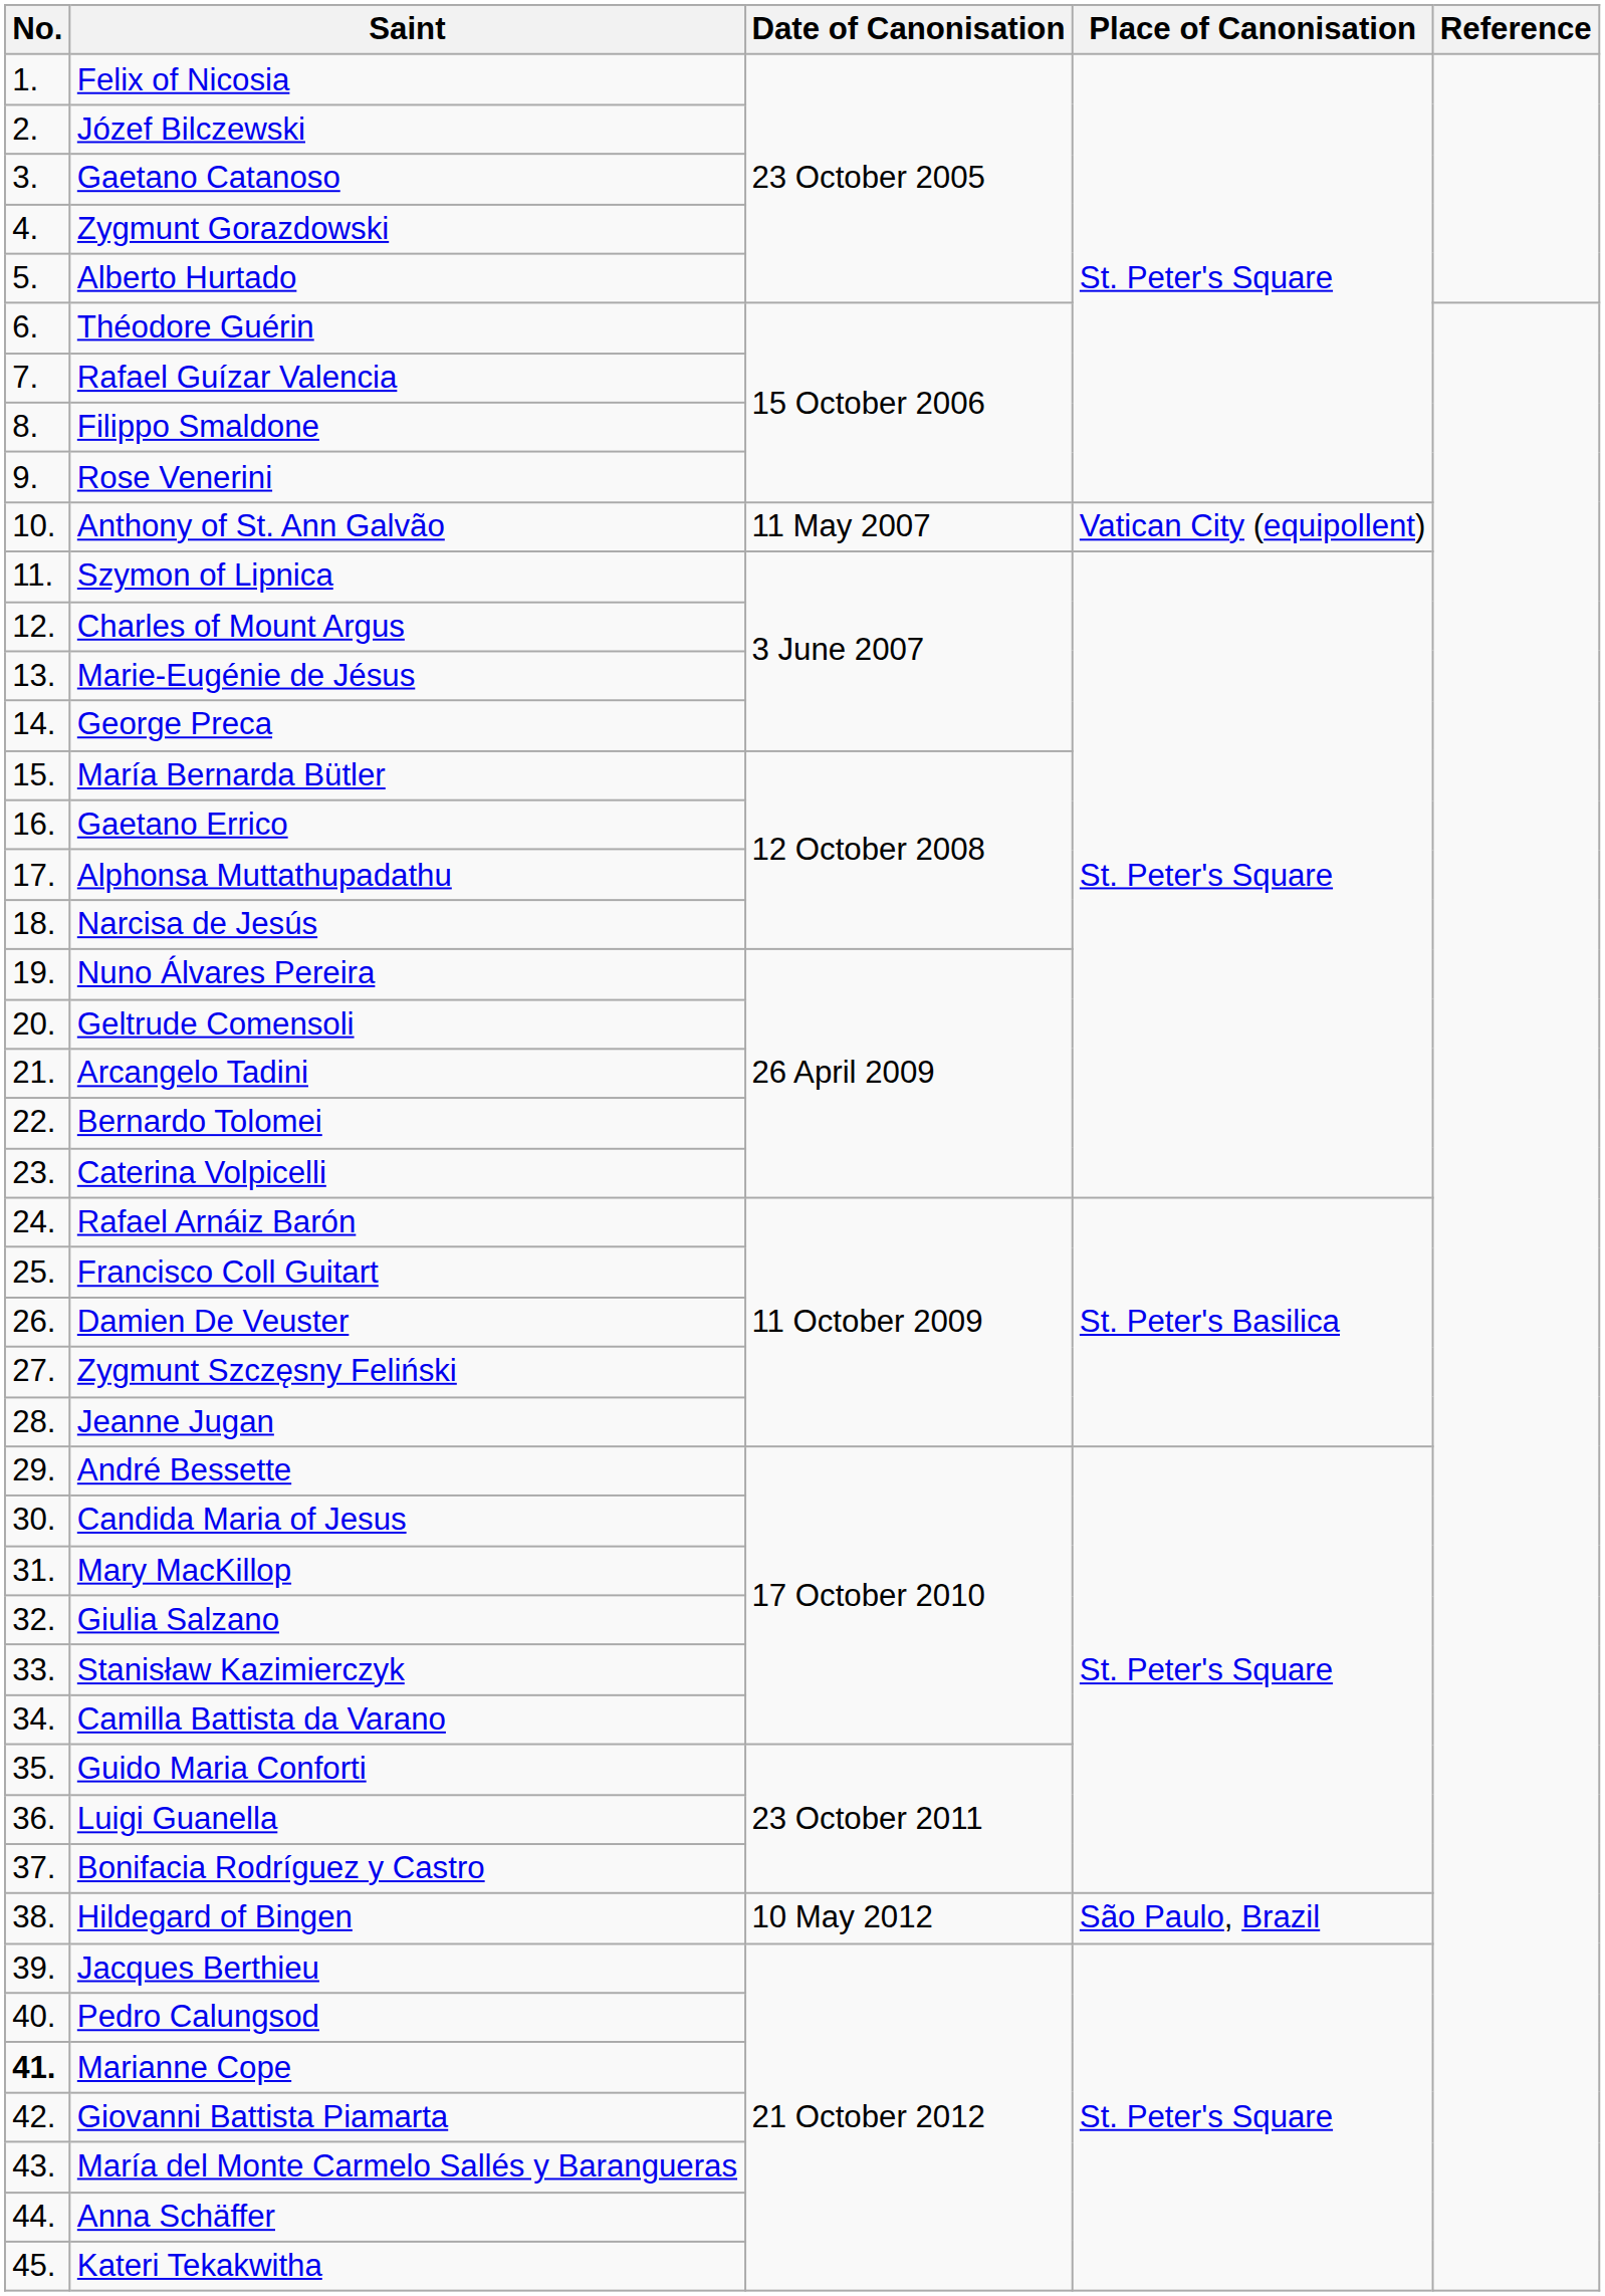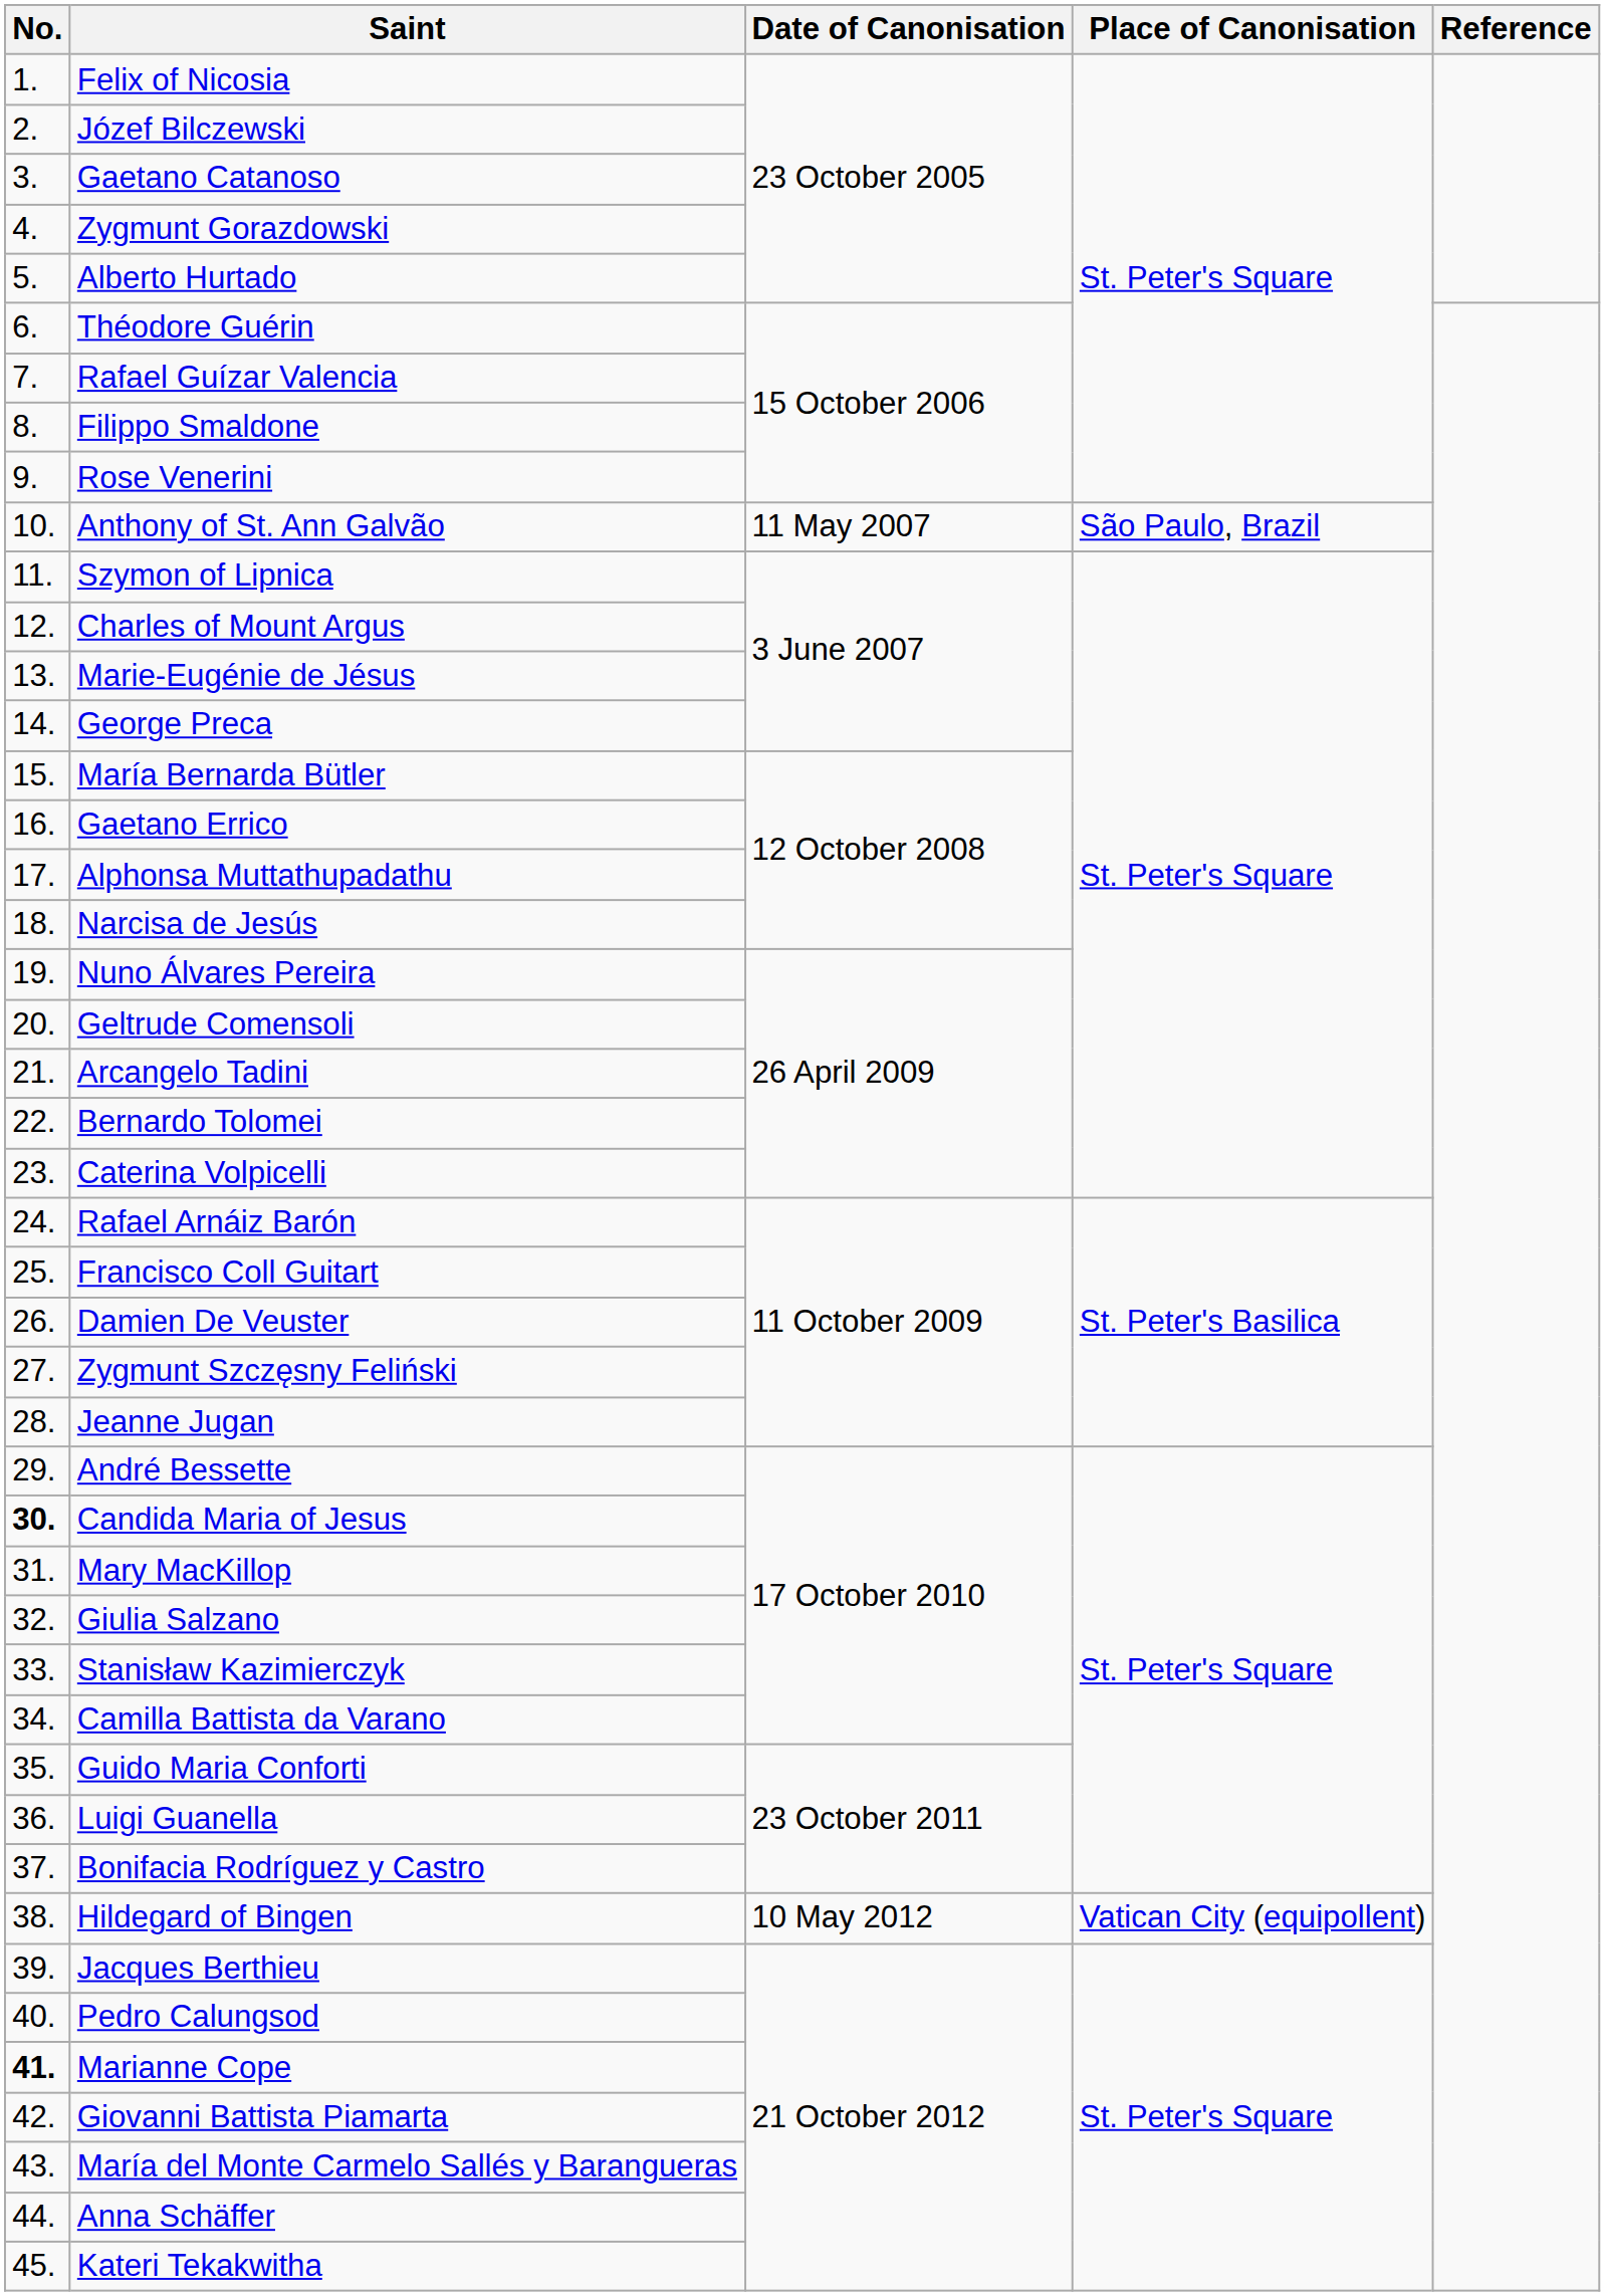 <table class="wikitable">
 <tr>
 <th>No.</th>
 <th>Saint</th>
 <th>Date of Canonisation</th>
 <th>Place of Canonisation</th>
 <th>Reference</th>
 </tr>
 <tr>
 <td>1.</td>
 <td><a href='#'>Felix of Nicosia</a></td>
 <td rowspan="5">23 October 2005</td>
 <td rowspan="9"><a href='#'>St. Peter's Square</a></td>
 <td rowspan="5"></td>
 </tr>
 <tr>
 <td>2.</td>
 <td><a href='#'>Józef Bilczewski</a></td>
 </tr>
 <tr>
 <td>3.</td>
 <td><a href='#'>Gaetano Catanoso</a></td>
 </tr>
 <tr>
 <td>4.</td>
 <td><a href='#'>Zygmunt Gorazdowski</a></td>
 </tr>
 <tr>
 <td>5.</td>
 <td><a href='#'>Alberto Hurtado</a></td>
 </tr>
 <tr>
 <td>6.</td>
 <td><a href='#'>Théodore Guérin</a></td>
 <td rowspan="4">15 October 2006</td>
 <td rowspan="40"></td>
 </tr>
 <tr>
 <td>7.</td>
 <td><a href='#'>Rafael Guízar Valencia</a></td>
 </tr>
 <tr>
 <td>8.</td>
 <td><a href='#'>Filippo Smaldone</a></td>
 </tr>
 <tr>
 <td>9.</td>
 <td><a href='#'>Rose Venerini</a></td>
 </tr>
 <tr>
 <td>10.</td>
 <td><a href='#'>Anthony of St. Ann Galvão</a></td>
 <td>11 May 2007</td>
-<td><a href='#'>Vatican City</a> (<a href='#'>equipollent</a>)</td>
+<td><a href='#'>São Paulo</a>, <a href='#'>Brazil</a></td>
 </tr>
 <tr>
 <td>11.</td>
 <td><a href='#'>Szymon of Lipnica</a></td>
 <td rowspan="4">3 June 2007</td>
 <td rowspan="13"><a href='#'>St. Peter's Square</a></td>
 </tr>
 <tr>
 <td>12.</td>
 <td><a href='#'>Charles of Mount Argus</a></td>
 </tr>
 <tr>
 <td>13.</td>
 <td><a href='#'>Marie-Eugénie de Jésus</a></td>
 </tr>
 <tr>
 <td>14.</td>
 <td><a href='#'>George Preca</a></td>
 </tr>
 <tr>
 <td>15.</td>
 <td><a href='#'>María Bernarda Bütler</a></td>
 <td rowspan="4">12 October 2008</td>
 </tr>
 <tr>
 <td>16.</td>
 <td><a href='#'>Gaetano Errico</a></td>
 </tr>
 <tr>
 <td>17.</td>
 <td><a href='#'>Alphonsa Muttathupadathu</a></td>
 </tr>
 <tr>
 <td>18.</td>
 <td><a href='#'>Narcisa de Jesús</a></td>
 </tr>
 <tr>
 <td>19.</td>
 <td><a href='#'>Nuno Álvares Pereira</a></td>
 <td rowspan="5">26 April 2009</td>
 </tr>
 <tr>
 <td>20.</td>
 <td><a href='#'>Geltrude Comensoli</a></td>
 </tr>
 <tr>
 <td>21.</td>
 <td><a href='#'>Arcangelo Tadini</a></td>
 </tr>
 <tr>
 <td>22.</td>
 <td><a href='#'>Bernardo Tolomei</a></td>
 </tr>
 <tr>
 <td>23.</td>
 <td><a href='#'>Caterina Volpicelli</a></td>
 </tr>
 <tr>
 <td>24.</td>
 <td><a href='#'>Rafael Arnáiz Barón</a></td>
 <td rowspan="5">11 October 2009</td>
 <td rowspan="5"><a href='#'>St. Peter's Basilica</a></td>
 </tr>
 <tr>
 <td>25.</td>
 <td><a href='#'>Francisco Coll Guitart</a></td>
 </tr>
 <tr>
 <td>26.</td>
 <td><a href='#'>Damien De Veuster</a></td>
 </tr>
 <tr>
 <td>27.</td>
 <td><a href='#'>Zygmunt Szczęsny Feliński</a></td>
 </tr>
 <tr>
 <td>28.</td>
 <td><a href='#'>Jeanne Jugan</a></td>
 </tr>
 <tr>
 <td>29.</td>
 <td><a href='#'>André Bessette</a></td>
 <td rowspan="6">17 October 2010</td>
 <td rowspan="9"><a href='#'>St. Peter's Square</a></td>
 </tr>
 <tr>
-<td>30.</td>
+<td><strong>30.</strong></td>
 <td><a href='#'>Candida Maria of Jesus</a></td>
 </tr>
 <tr>
 <td>31.</td>
 <td><a href='#'>Mary MacKillop</a></td>
 </tr>
 <tr>
 <td>32.</td>
 <td><a href='#'>Giulia Salzano</a></td>
 </tr>
 <tr>
 <td>33.</td>
 <td><a href='#'>Stanisław Kazimierczyk</a></td>
 </tr>
 <tr>
 <td>34.</td>
 <td><a href='#'>Camilla Battista da Varano</a></td>
 </tr>
 <tr>
 <td>35.</td>
 <td><a href='#'>Guido Maria Conforti</a></td>
 <td rowspan="3">23 October 2011</td>
 </tr>
 <tr>
 <td>36.</td>
 <td><a href='#'>Luigi Guanella</a></td>
 </tr>
 <tr>
 <td>37.</td>
 <td><a href='#'>Bonifacia Rodríguez y Castro</a></td>
 </tr>
 <tr>
 <td>38.</td>
 <td><a href='#'>Hildegard of Bingen</a></td>
 <td>10 May 2012</td>
-<td><a href='#'>São Paulo</a>, <a href='#'>Brazil</a></td>
+<td><a href='#'>Vatican City</a> (<a href='#'>equipollent</a>)</td>
 </tr>
 <tr>
 <td>39.</td>
 <td><a href='#'>Jacques Berthieu</a></td>
 <td rowspan="7">21 October 2012</td>
 <td rowspan="7"><a href='#'>St. Peter's Square</a></td>
 </tr>
 <tr>
 <td>40.</td>
 <td><a href='#'>Pedro Calungsod</a></td>
 </tr>
 <tr>
 <td><strong>41.</strong></td>
 <td><a href='#'>Marianne Cope</a></td>
 </tr>
 <tr>
 <td>42.</td>
 <td><a href='#'>Giovanni Battista Piamarta</a></td>
 </tr>
 <tr>
 <td>43.</td>
 <td><a href='#'>María del Monte Carmelo Sallés y Barangueras</a></td>
 </tr>
 <tr>
 <td>44.</td>
 <td><a href='#'>Anna Schäffer</a></td>
 </tr>
 <tr>
 <td>45.</td>
 <td><a href='#'>Kateri Tekakwitha</a></td>
 </tr>
 </table>
